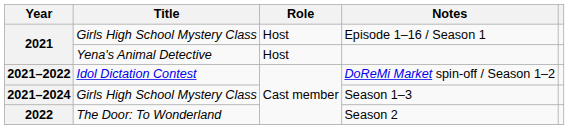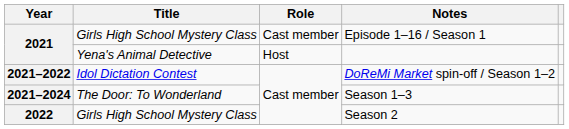 <table class="wikitable plainrowheaders">
 <tr>
 <th scope="col">Year</th>
 <th scope="col">Title</th>
 <th scope="col">Role</th>
 <th scope="col">Notes</th>
 <th scope="col" class="unsortable"></th>
 </tr>
 <tr>
 <th scope="row" rowspan="2">2021</th>
 <td><em>Girls High School Mystery Class</em></td>
-<td>Host</td>
+<td rowspan="1">Cast member</td>
 <td>Episode 1–16 / Season 1</td>
 <td align=center></td>
 </tr>
 <tr>
 <td><em>Yena's Animal Detective</em></td>
 <td>Host</td>
 <td></td>
 <td align=center></td>
 </tr>
 <tr>
 <th scope="row">2021–2022</th>
 <td><em><a href='#'>Idol Dictation Contest</a></em></td>
 <td rowspan="3">Cast member</td>
 <td><em><a href='#'>DoReMi Market</a></em> spin-off / Season 1–2</td>
 <td align=center></td>
 </tr>
 <tr>
 <th scope="row">2021–2024</th>
-<td><em>Girls High School Mystery Class</em></td>
+<td><em>The Door: To Wonderland</em></td>
 <td>Season 1–3</td>
 <td align="center"></td>
 </tr>
 <tr>
 <th scope="row">2022</th>
-<td><em>The Door: To Wonderland</em></td>
+<td><em>Girls High School Mystery Class</em></td>
 <td>Season 2</td>
 <td align="center"></td>
 </tr>
 </table>
